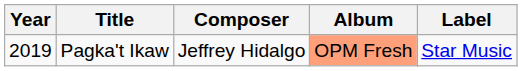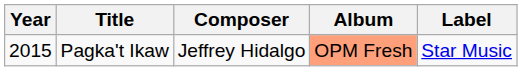 <table class="wikitable">
 <tr>
 <th>Year</th>
 <th>Title</th>
 <th>Composer</th>
 <th>Album</th>
 <th>Label</th>
 </tr>
 <tr>
-<td>2019</td>
+<td>2015</td>
 <td>Pagka't Ikaw</td>
 <td>Jeffrey Hidalgo</td>
 <td style="background: lightsalmon;">OPM Fresh</td>
 <td><a href='#'>Star Music</a></td>
 </tr>
 </table>
